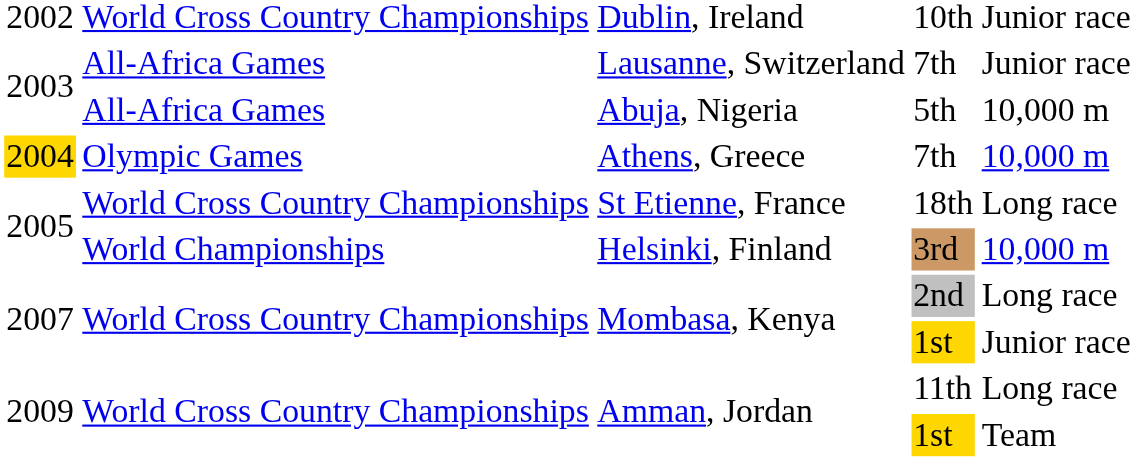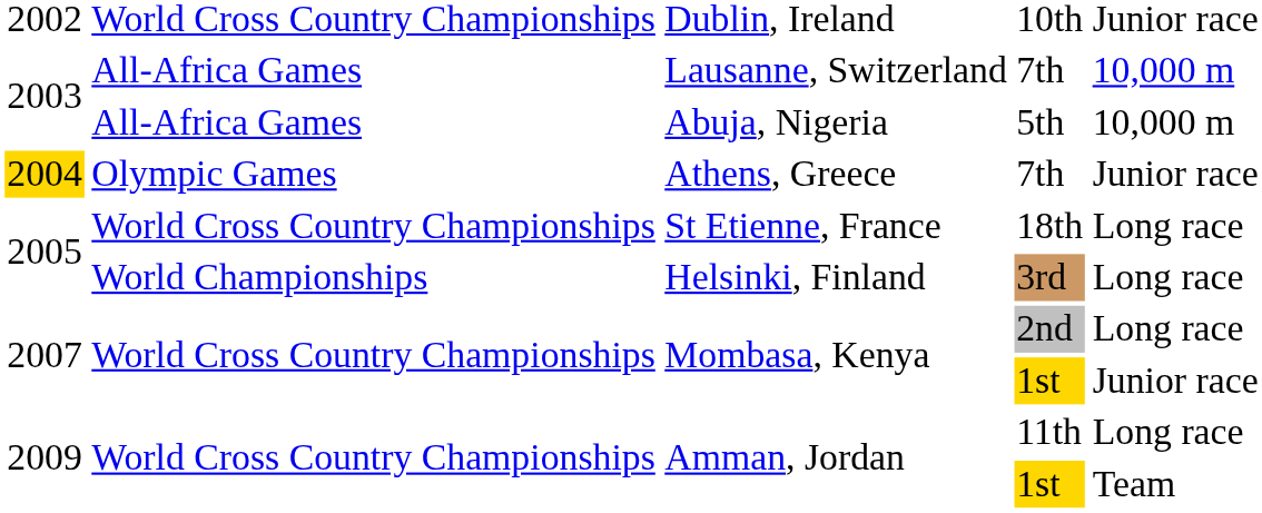 <table>
 <tr>
 <td>2002</td>
 <td><a href='#'>World Cross Country Championships</a></td>
 <td><a href='#'>Dublin</a>, Ireland</td>
 <td>10th</td>
 <td>Junior race</td>
 <td></td>
 </tr>
 <tr>
 <td rowspan=2>2003</td>
 <td><a href='#'>All-Africa Games</a></td>
 <td><a href='#'>Lausanne</a>, Switzerland</td>
 <td>7th</td>
-<td>Junior race</td>
+<td><a href='#'>10,000 m</a></td>
 <td></td>
 </tr>
 <tr>
 <td><a href='#'>All-Africa Games</a></td>
 <td><a href='#'>Abuja</a>, Nigeria</td>
 <td>5th</td>
 <td>10,000 m</td>
 <td></td>
 </tr>
 <tr>
 <td style="background: gold;">2004</td>
 <td><a href='#'>Olympic Games</a></td>
 <td><a href='#'>Athens</a>, Greece</td>
 <td>7th</td>
-<td><a href='#'>10,000 m</a></td>
+<td>Junior race</td>
 <td></td>
 </tr>
 <tr>
 <td rowspan=2>2005</td>
 <td><a href='#'>World Cross Country Championships</a></td>
 <td><a href='#'>St Etienne</a>, France</td>
 <td>18th</td>
 <td>Long race</td>
 <td></td>
 </tr>
 <tr>
 <td><a href='#'>World Championships</a></td>
 <td><a href='#'>Helsinki</a>, Finland</td>
 <td bgcolor="cc9966">3rd</td>
-<td><a href='#'>10,000 m</a></td>
+<td>Long race</td>
 <td></td>
 </tr>
 <tr>
 <td rowspan=2>2007</td>
 <td rowspan=2><a href='#'>World Cross Country Championships</a></td>
 <td rowspan=2><a href='#'>Mombasa</a>, Kenya</td>
 <td bgcolor="silver">2nd</td>
 <td>Long race</td>
 <td></td>
 </tr>
 <tr>
 <td bgcolor="gold">1st</td>
 <td>Junior race</td>
 <td></td>
 </tr>
 <tr>
 <td rowspan=2>2009</td>
 <td rowspan=2><a href='#'>World Cross Country Championships</a></td>
 <td rowspan=2><a href='#'>Amman</a>, Jordan</td>
 <td align="centr">11th</td>
 <td>Long race</td>
 <td></td>
 </tr>
 <tr>
 <td bgcolor="gold">1st</td>
 <td>Team</td>
 <td></td>
 </tr>
 </table>
